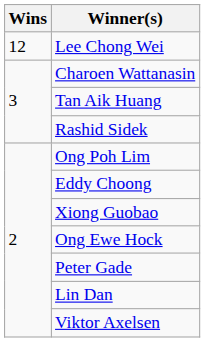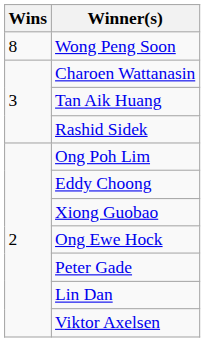 <table class="wikitable">
 <tr>
 <th>Wins</th>
 <th>Winner(s)</th>
 </tr>
 <tr>
-<td rowspan="1">12</td>
-<td><a href='#'>Lee Chong Wei</a> </td>
+<td rowspan="1">8</td>
+<td><a href='#'>Wong Peng Soon</a> </td>
 </tr>
 <tr>
 <td rowspan="3">3</td>
 <td><a href='#'>Charoen Wattanasin</a> </td>
 </tr>
 <tr>
 <td><a href='#'>Tan Aik Huang</a> </td>
 </tr>
 <tr>
 <td><a href='#'>Rashid Sidek</a> </td>
 </tr>
 <tr>
 <td rowspan="8">2</td>
 <td><a href='#'>Ong Poh Lim</a> </td>
 </tr>
 <tr>
 <td><a href='#'>Eddy Choong</a> </td>
 </tr>
 <tr>
 <td><a href='#'>Xiong Guobao</a> </td>
 </tr>
 <tr>
 <td><a href='#'>Ong Ewe Hock</a> </td>
 </tr>
 <tr>
 <td><a href='#'>Peter Gade</a> </td>
 </tr>
 <tr>
 <td><a href='#'>Lin Dan</a> </td>
 </tr>
 <tr>
 <td><a href='#'>Viktor Axelsen</a> </td>
 </tr>
 </table>
